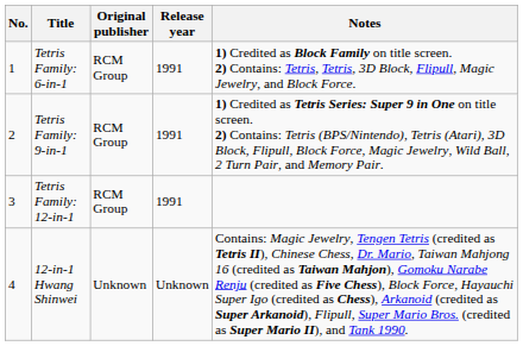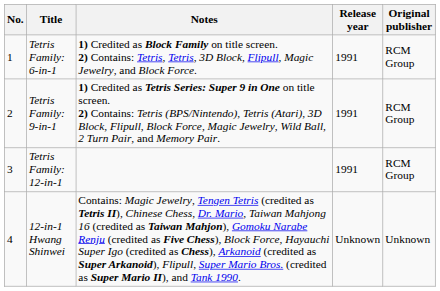 <table class="wikitable sortable" border="1">
 <tr>
 <th scope="col">No.</th>
 <th scope="col">Title</th>
+<th scope="col">Notes</th>
+<th scope="col">Release<br>year</th>
 <th scope="col">Original<br>publisher</th>
-<th scope="col">Release<br>year</th>
-<th scope="col">Notes</th>
 </tr>
 <tr>
 <td>1</td>
 <td><em>Tetris Family: 6-in-1</em></td>
+<td><strong>1)</strong> Credited as <strong><em>Block Family</em></strong> on title screen.<br><strong>2)</strong> Contains: <em><a href='#'>Tetris</a></em>, <em><a href='#'>Tetris</a></em>, <em>3D Block</em>, <em><a href='#'>Flipull</a></em>, <em>Magic Jewelry</em>, and <em>Block Force</em>.</td>
+<td>1991</td>
 <td>RCM Group</td>
-<td>1991</td>
-<td><strong>1)</strong> Credited as <strong><em>Block Family</em></strong> on title screen.<br><strong>2)</strong> Contains: <em><a href='#'>Tetris</a></em>, <em><a href='#'>Tetris</a></em>, <em>3D Block</em>, <em><a href='#'>Flipull</a></em>, <em>Magic Jewelry</em>, and <em>Block Force</em>.</td>
 </tr>
 <tr>
 <td>2</td>
 <td><em>Tetris Family: 9-in-1</em></td>
+<td><strong>1)</strong> Credited as <strong><em>Tetris Series: Super 9 in One</em></strong> on title screen.<br><strong>2)</strong> Contains: <em>Tetris (BPS/Nintendo)</em>, <em>Tetris (Atari)</em>, <em>3D Block</em>, <em>Flipull</em>, <em>Block Force</em>, <em>Magic Jewelry</em>, <em>Wild Ball</em>, <em>2 Turn Pair</em>, and <em>Memory Pair</em>.</td>
+<td>1991</td>
 <td>RCM Group</td>
-<td>1991</td>
-<td><strong>1)</strong> Credited as <strong><em>Tetris Series: Super 9 in One</em></strong> on title screen.<br><strong>2)</strong> Contains: <em>Tetris (BPS/Nintendo)</em>, <em>Tetris (Atari)</em>, <em>3D Block</em>, <em>Flipull</em>, <em>Block Force</em>, <em>Magic Jewelry</em>, <em>Wild Ball</em>, <em>2 Turn Pair</em>, and <em>Memory Pair</em>.</td>
 </tr>
 <tr>
 <td>3</td>
 <td><em>Tetris Family: 12-in-1</em></td>
+<td></td>
+<td>1991</td>
 <td>RCM Group</td>
-<td>1991</td>
-<td></td>
 </tr>
 <tr>
 <td>4</td>
 <td><em>12-in-1 Hwang Shinwei</em></td>
+<td>Contains: <em>Magic Jewelry</em>, <em><a href='#'>Tengen Tetris</a></em> (credited as <strong><em>Tetris II</em></strong>), <em>Chinese Chess</em>, <em><a href='#'>Dr. Mario</a></em>, <em>Taiwan Mahjong 16</em> (credited as <strong><em>Taiwan Mahjon</em></strong>), <em><a href='#'>Gomoku Narabe Renju</a></em> (credited as <strong><em>Five Chess</em></strong>), <em>Block Force</em>, <em>Hayauchi Super Igo</em> (credited as <strong><em>Chess</em></strong>), <em><a href='#'>Arkanoid</a></em> (credited as <strong><em>Super Arkanoid</em></strong>), <em>Flipull</em>, <em><a href='#'>Super Mario Bros.</a></em> (credited as <strong><em>Super Mario II</em></strong>), and <em><a href='#'>Tank 1990</a></em>.</td>
 <td>Unknown</td>
 <td>Unknown</td>
-<td>Contains: <em>Magic Jewelry</em>, <em><a href='#'>Tengen Tetris</a></em> (credited as <strong><em>Tetris II</em></strong>), <em>Chinese Chess</em>, <em><a href='#'>Dr. Mario</a></em>, <em>Taiwan Mahjong 16</em> (credited as <strong><em>Taiwan Mahjon</em></strong>), <em><a href='#'>Gomoku Narabe Renju</a></em> (credited as <strong><em>Five Chess</em></strong>), <em>Block Force</em>, <em>Hayauchi Super Igo</em> (credited as <strong><em>Chess</em></strong>), <em><a href='#'>Arkanoid</a></em> (credited as <strong><em>Super Arkanoid</em></strong>), <em>Flipull</em>, <em><a href='#'>Super Mario Bros.</a></em> (credited as <strong><em>Super Mario II</em></strong>), and <em><a href='#'>Tank 1990</a></em>.</td>
 </tr>
 </table>
